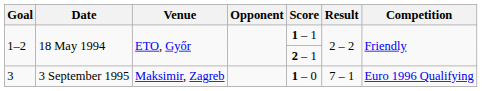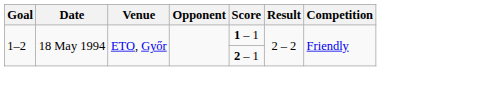 <table class="wikitable" style="font-size: 95%;">
 <tr>
 <th>Goal</th>
 <th>Date</th>
 <th>Venue</th>
 <th>Opponent</th>
 <th>Score</th>
 <th>Result</th>
 <th>Competition</th>
 </tr>
 <tr>
 <td rowspan="2">1–2</td>
 <td rowspan="2">18 May 1994</td>
 <td rowspan="2"><a href='#'>ETO</a>, <a href='#'>Győr</a></td>
 <td rowspan="2"></td>
 <td style="text-align:center;"><strong>1</strong> – 1</td>
 <td rowspan="2" style="text-align:center;">2 – 2</td>
 <td rowspan="2"><a href='#'>Friendly</a></td>
 </tr>
 <tr>
 <td style="text-align:center;"><strong>2</strong> – 1</td>
 </tr>
-<tr>
-<td>3</td>
-<td>3 September 1995</td>
-<td><a href='#'>Maksimir</a>, <a href='#'>Zagreb</a></td>
-<td></td>
-<td style="text-align:center;"><strong>1</strong> – 0</td>
-<td style="text-align:center;">7 – 1</td>
-<td><a href='#'>Euro 1996 Qualifying</a></td>
-</tr>
 </table>
